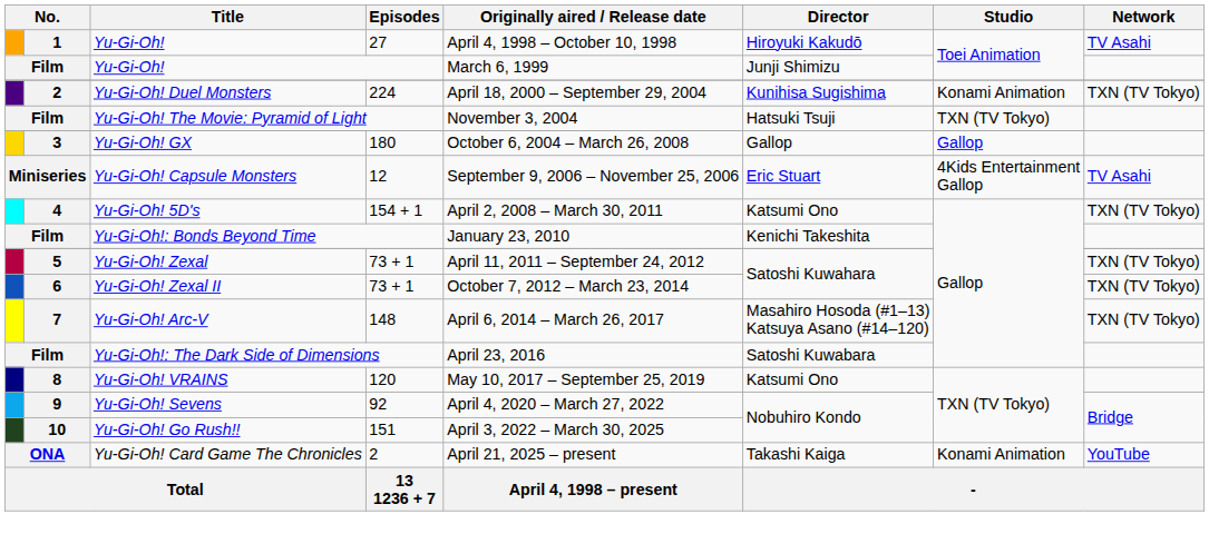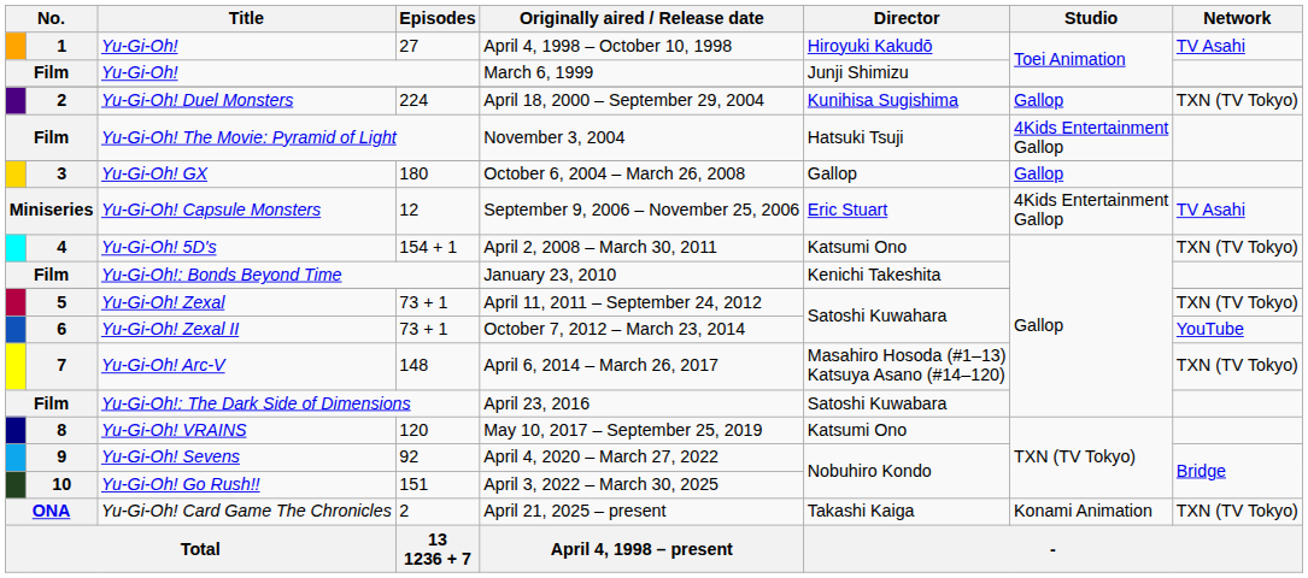 <table class="wikitable sortable">
 <tr>
 <th colspan="2">No.</th>
 <th><strong>Title</strong></th>
 <th>Episodes</th>
 <th>Originally aired / Release date</th>
 <th>Director</th>
 <th>Studio</th>
 <th><strong>Network</strong></th>
 </tr>
 <tr>
 <th style="background:orange;"></th>
 <th>1</th>
 <td><em><a href='#'>Yu-Gi-Oh!</a></em></td>
 <td>27</td>
 <td>April 4, 1998 – October 10, 1998</td>
 <td><a href='#'>Hiroyuki Kakudō</a></td>
 <td rowspan="2"><a href='#'>Toei Animation</a></td>
 <td><a href='#'>TV Asahi</a></td>
 </tr>
 <tr>
 <th colspan="2">Film</th>
 <td colspan="2"><em><a href='#'>Yu-Gi-Oh!</a></em></td>
 <td>March 6, 1999</td>
 <td>Junji Shimizu</td>
 <td></td>
 </tr>
 <tr>
 </tr>
 <tr>
 <th style="background:indigo;"></th>
 <th>2</th>
 <td><em><a href='#'>Yu-Gi-Oh! Duel Monsters</a></em></td>
 <td>224</td>
 <td>April 18, 2000 – September 29, 2004</td>
 <td><a href='#'>Kunihisa Sugishima</a></td>
-<td>Konami Animation</td>
+<td><a href='#'>Gallop</a></td>
 <td>TXN (TV Tokyo)</td>
 </tr>
 <tr>
 <th colspan="2">Film</th>
 <td colspan="2"><em><a href='#'>Yu-Gi-Oh! The Movie: Pyramid of Light</a></em></td>
 <td>November 3, 2004</td>
 <td rowspan="2">Hatsuki Tsuji</td>
-<td>TXN (TV Tokyo)</td>
+<td><a href='#'>4Kids Entertainment</a><br>Gallop</td>
 <td></td>
 </tr>
 <tr>
 </tr>
 <tr>
 <th style="background:gold;"></th>
 <th>3</th>
 <td><em><a href='#'>Yu-Gi-Oh! GX</a></em></td>
 <td>180</td>
 <td>October 6, 2004 – March 26, 2008</td>
 <td>Gallop</td>
 <td><a href='#'>Gallop</a></td>
 </tr>
 <tr>
 <th colspan="2">Miniseries</th>
 <td><em><a href='#'>Yu-Gi-Oh! Capsule Monsters</a></em></td>
 <td>12</td>
 <td>September 9, 2006 – November 25, 2006</td>
 <td><a href='#'>Eric Stuart</a></td>
 <td>4Kids Entertainment<br>Gallop</td>
 <td><a href='#'>TV Asahi</a></td>
 </tr>
 <tr>
 <th style="background:cyan;"></th>
 <th>4</th>
 <td><em><a href='#'>Yu-Gi-Oh! 5D's</a></em></td>
 <td>154 + 1</td>
 <td>April 2, 2008 – March 30, 2011</td>
 <td>Katsumi Ono</td>
 <td rowspan="7">Gallop</td>
 <td>TXN (TV Tokyo)</td>
 </tr>
 <tr>
 <th colspan="2">Film</th>
 <td colspan="2"><em><a href='#'>Yu-Gi-Oh!: Bonds Beyond Time</a></em></td>
 <td>January 23, 2010</td>
 <td>Kenichi Takeshita</td>
 <td></td>
 </tr>
 <tr>
 </tr>
 <tr>
 <th style="background:#B30043;"></th>
 <th>5</th>
 <td><em><a href='#'>Yu-Gi-Oh! Zexal</a></em></td>
 <td>73 + 1</td>
 <td>April 11, 2011 – September 24, 2012</td>
 <td rowspan="2">Satoshi Kuwahara</td>
 <td>TXN (TV Tokyo)</td>
 </tr>
 <tr>
 <th style="background:#0F52BA;"></th>
 <th>6</th>
 <td><em><a href='#'>Yu-Gi-Oh! Zexal II</a></em></td>
 <td>73 + 1</td>
 <td>October 7, 2012 – March 23, 2014</td>
-<td>TXN (TV Tokyo)</td>
+<td><a href='#'>YouTube</a></td>
 </tr>
 <tr>
 <th style="background:yellow;"></th>
 <th>7</th>
 <td><em><a href='#'>Yu-Gi-Oh! Arc-V</a></em></td>
 <td>148</td>
 <td>April 6, 2014 – March 26, 2017</td>
 <td>Masahiro Hosoda (#1–13)<br>Katsuya Asano (#14–120)</td>
 <td>TXN (TV Tokyo)</td>
 </tr>
 <tr>
 <th colspan="2">Film</th>
 <td colspan="2"><em><a href='#'>Yu-Gi-Oh!: The Dark Side of Dimensions</a></em></td>
 <td>April 23, 2016</td>
 <td>Satoshi Kuwabara</td>
 <td></td>
 </tr>
 <tr>
 <th style="background:#000080;"></th>
 <th>8</th>
 <td><em><a href='#'>Yu-Gi-Oh! VRAINS</a></em></td>
 <td>120</td>
 <td>May 10, 2017 – September 25, 2019</td>
 <td>Katsumi Ono</td>
 <td rowspan="3">TXN (TV Tokyo)</td>
 </tr>
 <tr>
 <th style="background:#0CA7ED;"></th>
 <th>9</th>
 <td><em><a href='#'>Yu-Gi-Oh! Sevens</a></em></td>
 <td>92</td>
 <td>April 4, 2020 – March 27, 2022</td>
 <td rowspan="2">Nobuhiro Kondo</td>
 <td rowspan="2"><a href='#'>Bridge</a></td>
 </tr>
 <tr>
 <th style="background:#21421E;"></th>
 <th>10</th>
 <td><em><a href='#'>Yu-Gi-Oh! Go Rush!!</a></em></td>
 <td>151</td>
 <td>April 3, 2022 – March 30, 2025</td>
 </tr>
 <tr>
 <th colspan="2"><a href='#'>ONA</a></th>
 <td><em>Yu-Gi-Oh! Card Game The Chronicles</em></td>
 <td>2</td>
 <td>April 21, 2025 – present</td>
 <td>Takashi Kaiga</td>
 <td>Konami Animation</td>
-<td><a href='#'>YouTube</a></td>
+<td>TXN (TV Tokyo)</td>
 </tr>
 <tr>
 <th colspan="3">Total</th>
 <th>13<br>1236 + 7</th>
 <th>April 4, 1998 – present</th>
 <th colspan="3">-</th>
 </tr>
 </table>
